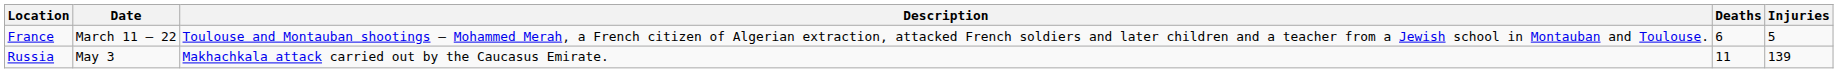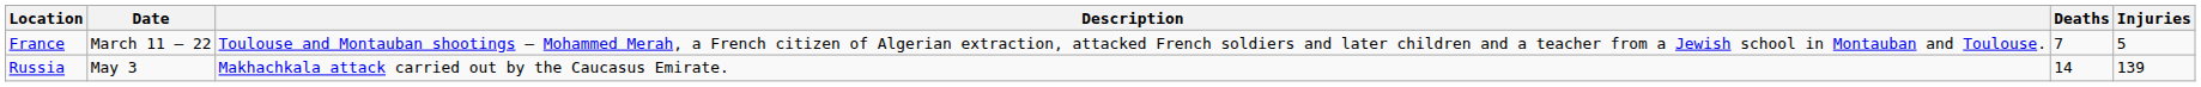 <table class="wikitable sortable">
 <tr>
 <th scope="col">Location</th>
 <th scope="col" data-sort-type="date">Date</th>
 <th scope="col" class="unsortable">Description</th>
 <th scope="col" data-sort-type="number">Deaths</th>
 <th scope="col" data-sort-type="number">Injuries</th>
 </tr>
 <tr>
 <td><a href='#'>France</a></td>
 <td>March 11 – 22</td>
 <td><a href='#'>Toulouse and Montauban shootings</a> – <a href='#'>Mohammed Merah</a>, a French citizen of Algerian extraction, attacked French soldiers and later children and a teacher from a <a href='#'>Jewish</a> school in <a href='#'>Montauban</a> and <a href='#'>Toulouse</a>.</td>
-<td>6</td>
+<td>7</td>
 <td>5</td>
 </tr>
 <tr>
 <td><a href='#'>Russia</a></td>
 <td>May 3</td>
 <td><a href='#'>Makhachkala attack</a> carried out by the Caucasus Emirate.</td>
-<td>11</td>
+<td>14</td>
 <td>139</td>
 </tr>
 </table>
